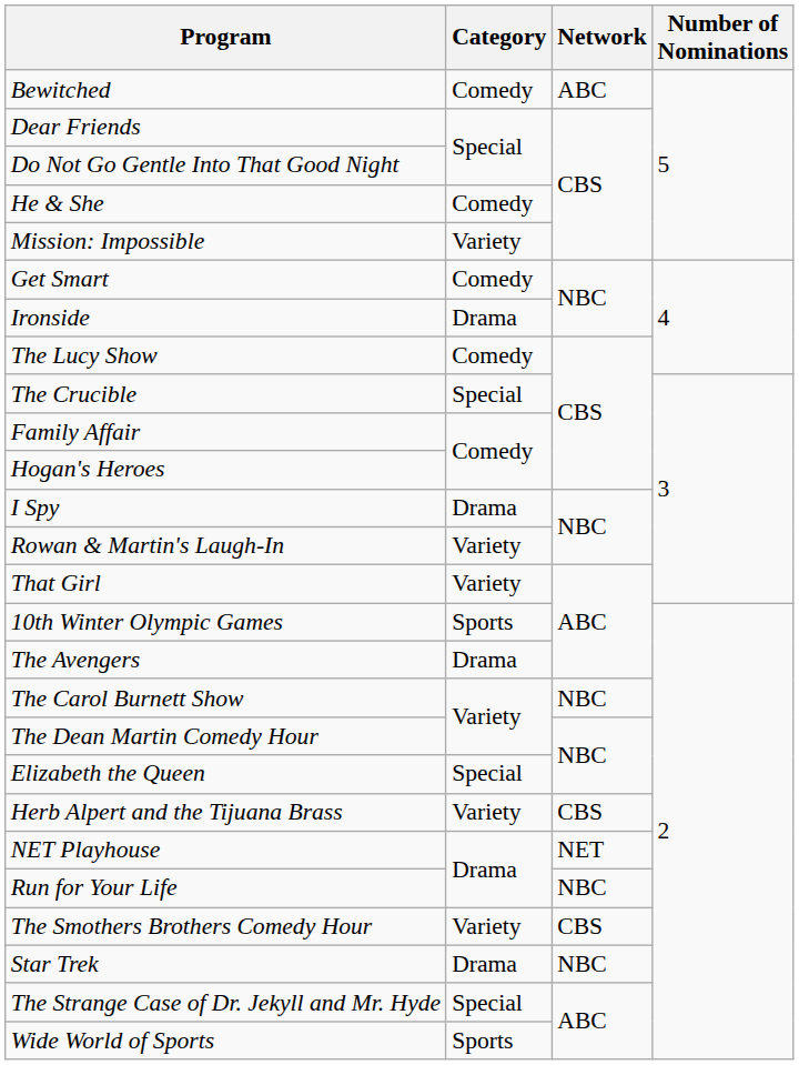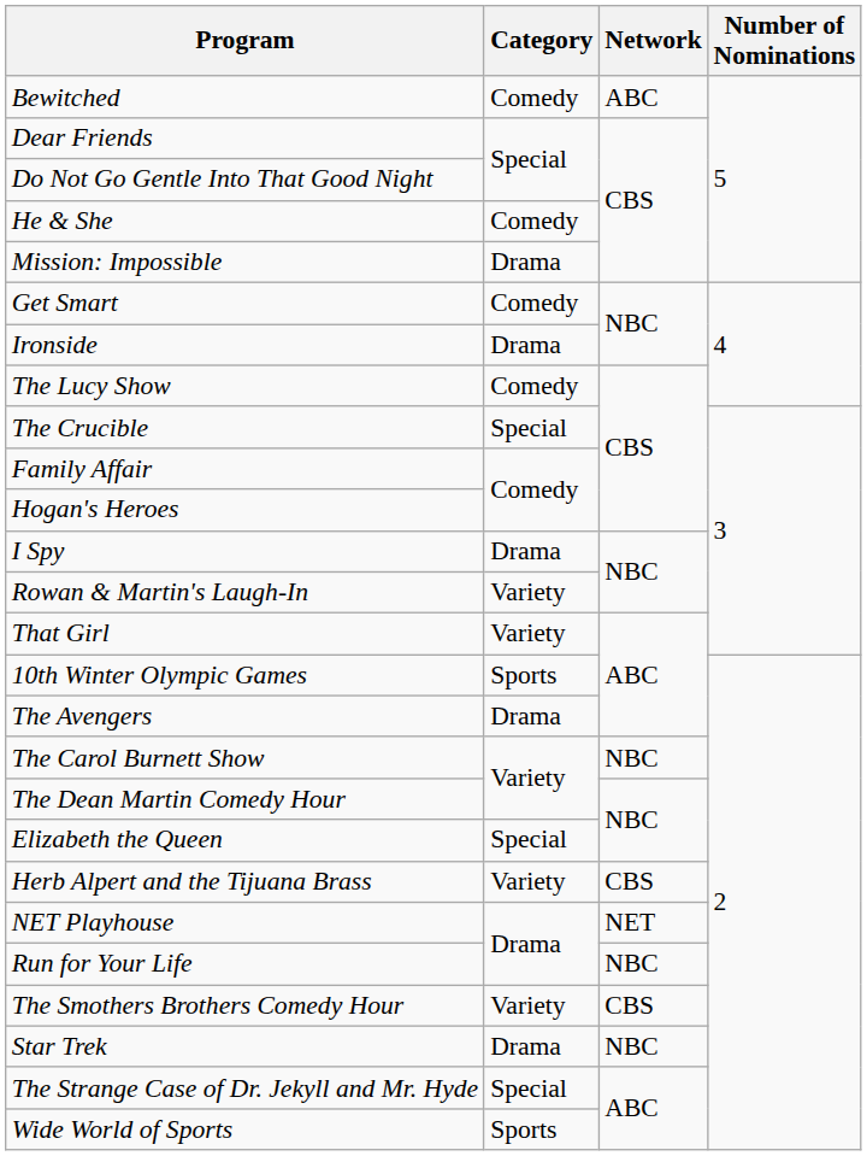 <table class="wikitable">
 <tr>
 <th>Program</th>
 <th>Category</th>
 <th>Network</th>
 <th>Number of<br>Nominations</th>
 </tr>
 <tr>
 <td><em>Bewitched</em></td>
 <td>Comedy</td>
 <td>ABC</td>
 <td rowspan="5">5</td>
 </tr>
 <tr>
 <td><em>Dear Friends</em></td>
 <td rowspan="2">Special</td>
 <td rowspan="4">CBS</td>
 </tr>
 <tr>
 <td><em>Do Not Go Gentle Into That Good Night</em></td>
 </tr>
 <tr>
 <td><em>He & She</em></td>
 <td>Comedy</td>
 </tr>
 <tr>
 <td><em>Mission: Impossible</em></td>
-<td>Variety</td>
+<td>Drama</td>
 </tr>
 <tr>
 <td><em>Get Smart</em></td>
 <td>Comedy</td>
 <td rowspan="2">NBC</td>
 <td rowspan="3">4</td>
 </tr>
 <tr>
 <td><em>Ironside</em></td>
 <td>Drama</td>
 </tr>
 <tr>
 <td><em>The Lucy Show</em></td>
 <td>Comedy</td>
 <td rowspan="4">CBS</td>
 </tr>
 <tr>
 <td><em>The Crucible</em></td>
 <td>Special</td>
 <td rowspan="6">3</td>
 </tr>
 <tr>
 <td><em>Family Affair</em></td>
 <td rowspan="2">Comedy</td>
 </tr>
 <tr>
 <td><em>Hogan's Heroes</em></td>
 </tr>
 <tr>
 <td><em>I Spy</em></td>
 <td>Drama</td>
 <td rowspan="2">NBC</td>
 </tr>
 <tr>
 <td><em>Rowan & Martin's Laugh-In</em></td>
 <td>Variety</td>
 </tr>
 <tr>
 <td><em>That Girl</em></td>
 <td>Variety</td>
 <td rowspan="3">ABC</td>
 </tr>
 <tr>
 <td><em>10th Winter Olympic Games</em></td>
 <td>Sports</td>
 <td rowspan="12">2</td>
 </tr>
 <tr>
 <td><em>The Avengers</em></td>
 <td>Drama</td>
 </tr>
 <tr>
 <td><em>The Carol Burnett Show</em></td>
 <td rowspan="2">Variety</td>
 <td>NBC</td>
 </tr>
 <tr>
 <td><em>The Dean Martin Comedy Hour</em></td>
 <td rowspan="2">NBC</td>
 </tr>
 <tr>
 <td><em>Elizabeth the Queen</em></td>
 <td>Special</td>
 </tr>
 <tr>
 <td><em>Herb Alpert and the Tijuana Brass</em></td>
 <td>Variety</td>
 <td>CBS</td>
 </tr>
 <tr>
 <td><em>NET Playhouse</em></td>
 <td rowspan="2">Drama</td>
 <td>NET</td>
 </tr>
 <tr>
 <td><em>Run for Your Life</em></td>
 <td>NBC</td>
 </tr>
 <tr>
 <td><em>The Smothers Brothers Comedy Hour</em></td>
 <td>Variety</td>
 <td>CBS</td>
 </tr>
 <tr>
 <td><em>Star Trek</em></td>
 <td>Drama</td>
 <td>NBC</td>
 </tr>
 <tr>
 <td><em>The Strange Case of Dr. Jekyll and Mr. Hyde</em></td>
 <td>Special</td>
 <td rowspan="2">ABC</td>
 </tr>
 <tr>
 <td><em>Wide World of Sports</em></td>
 <td>Sports</td>
 </tr>
 </table>
